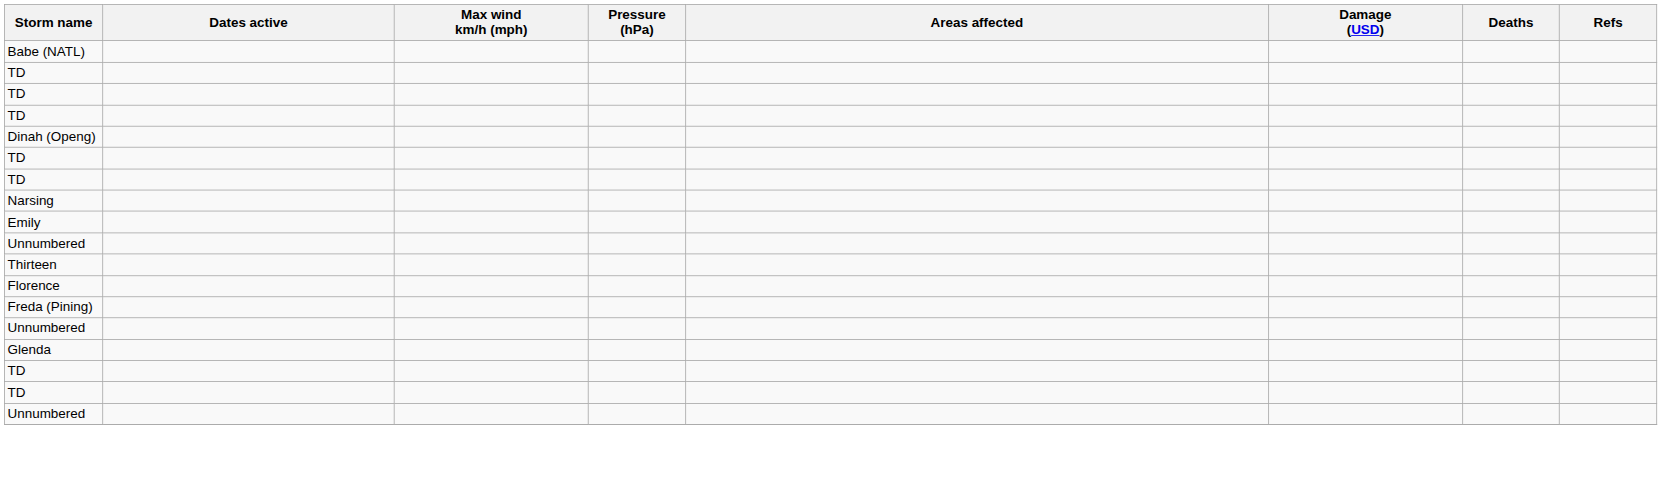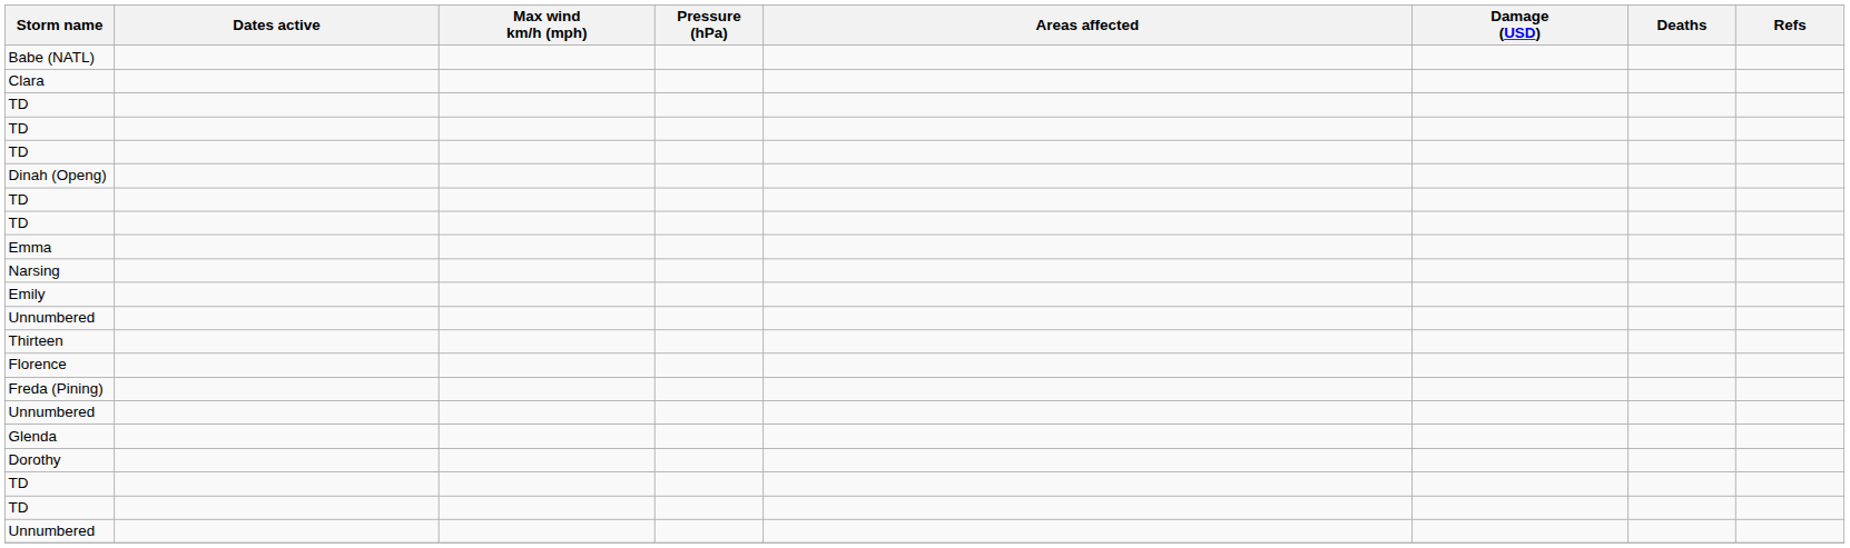 <table class="wikitable sortable">
 <tr>
 <th width="5%">Storm name</th>
 <th width="15%">Dates active</th>
 <th width="10%">Max wind<br>km/h (mph)</th>
 <th width="5%">Pressure<br>(hPa)</th>
 <th width="30%">Areas affected</th>
 <th width="10%">Damage<br>(<a href='#'>USD</a>)</th>
 <th width="5%">Deaths</th>
 <th width="5%">Refs</th>
 </tr>
 <tr>
 <td>Babe (NATL)</td>
+<td></td>
+<td></td>
+<td></td>
+<td></td>
+<td></td>
+<td></td>
+<td></td>
+</tr>
+<tr>
+<td>Clara</td>
 <td></td>
 <td></td>
 <td></td>
 <td></td>
 <td></td>
 <td></td>
 <td></td>
 </tr>
 <tr>
 <td>TD</td>
 <td></td>
 <td></td>
 <td></td>
 <td></td>
 <td></td>
 <td></td>
 <td></td>
 </tr>
 <tr>
 <td>TD</td>
 <td></td>
 <td></td>
 <td></td>
 <td></td>
 <td></td>
 <td></td>
 <td></td>
 </tr>
 <tr>
 <td>TD</td>
 <td></td>
 <td></td>
 <td></td>
 <td></td>
 <td></td>
 <td></td>
 <td></td>
 </tr>
 <tr>
 <td>Dinah (Openg)</td>
 <td></td>
 <td></td>
 <td></td>
 <td></td>
 <td></td>
 <td></td>
 <td></td>
 </tr>
 <tr>
 <td>TD</td>
 <td></td>
 <td></td>
 <td></td>
 <td></td>
 <td></td>
 <td></td>
 <td></td>
 </tr>
 <tr>
 <td>TD</td>
+<td></td>
+<td></td>
+<td></td>
+<td></td>
+<td></td>
+<td></td>
+<td></td>
+</tr>
+<tr>
+<td>Emma</td>
 <td></td>
 <td></td>
 <td></td>
 <td></td>
 <td></td>
 <td></td>
 <td></td>
 </tr>
 <tr>
 <td>Narsing</td>
 <td></td>
 <td></td>
 <td></td>
 <td></td>
 <td></td>
 <td></td>
 <td></td>
 </tr>
 <tr>
 <td>Emily</td>
 <td></td>
 <td></td>
 <td></td>
 <td></td>
 <td></td>
 <td></td>
 <td></td>
 </tr>
 <tr>
 <td>Unnumbered</td>
 <td></td>
 <td></td>
 <td></td>
 <td></td>
 <td></td>
 <td></td>
 <td></td>
 </tr>
 <tr>
 <td>Thirteen</td>
 <td></td>
 <td></td>
 <td></td>
 <td></td>
 <td></td>
 <td></td>
 <td></td>
 </tr>
 <tr>
 <td>Florence</td>
 <td></td>
 <td></td>
 <td></td>
 <td></td>
 <td></td>
 <td></td>
 <td></td>
 </tr>
 <tr>
 <td>Freda (Pining)</td>
 <td></td>
 <td></td>
 <td></td>
 <td></td>
 <td></td>
 <td></td>
 <td></td>
 </tr>
 <tr>
 <td>Unnumbered</td>
 <td></td>
 <td></td>
 <td></td>
 <td></td>
 <td></td>
 <td></td>
 <td></td>
 </tr>
 <tr>
 <td>Glenda</td>
 <td></td>
 <td></td>
 <td></td>
 <td></td>
 <td></td>
 <td></td>
 <td></td>
 </tr>
 <tr>
+<td>Dorothy</td>
+<td></td>
+<td></td>
+<td></td>
+<td></td>
+<td></td>
+<td></td>
+<td></td>
+</tr>
+<tr>
 <td>TD</td>
 <td></td>
 <td></td>
 <td></td>
 <td></td>
 <td></td>
 <td></td>
 <td></td>
 </tr>
 <tr>
 <td>TD</td>
 <td></td>
 <td></td>
 <td></td>
 <td></td>
 <td></td>
 <td></td>
 <td></td>
 </tr>
 <tr>
 <td>Unnumbered</td>
 <td></td>
 <td></td>
 <td></td>
 <td></td>
 <td></td>
 <td></td>
 <td></td>
 </tr>
 <tr>
 </tr>
 </table>
